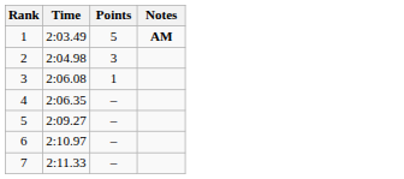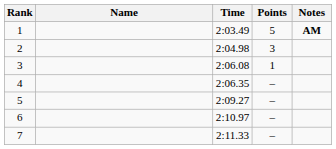 <table class="wikitable" style="text-align:center">
 <tr>
 <th>Rank</th>
+<th style="width:250px;">Name</th>
 <th style="width:50px;">Time</th>
 <th style="width:50px;">Points</th>
 <th style="width:50px;">Notes</th>
 </tr>
 <tr>
 <td>1</td>
+<td style="text-align:left;"></td>
 <td>2:03.49</td>
 <td>5</td>
 <td><strong>AM</strong></td>
 </tr>
 <tr>
 <td>2</td>
+<td style="text-align:left;"></td>
 <td>2:04.98</td>
 <td>3</td>
 <td></td>
 </tr>
 <tr>
 <td>3</td>
+<td style="text-align:left;"> </td>
 <td>2:06.08</td>
 <td>1</td>
 <td></td>
 </tr>
 <tr>
 <td>4</td>
+<td style="text-align:left;"> </td>
 <td>2:06.35</td>
 <td>–</td>
 <td></td>
 </tr>
 <tr>
 <td>5</td>
+<td style="text-align:left;"></td>
 <td>2:09.27</td>
 <td>–</td>
 <td></td>
 </tr>
 <tr>
 <td>6</td>
+<td style="text-align:left;"></td>
 <td>2:10.97</td>
 <td>–</td>
 <td></td>
 </tr>
 <tr>
 <td>7</td>
+<td style="text-align:left;"> </td>
 <td>2:11.33</td>
 <td>–</td>
 <td></td>
 </tr>
 </table>
